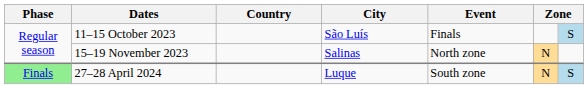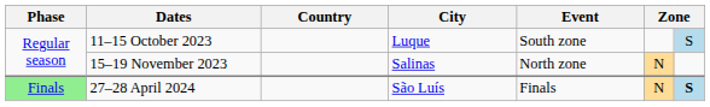 <table class="wikitable">
 <tr>
 <th width=80>Phase</th>
 <th width="180">Dates</th>
 <th width="130">Country</th>
 <th width="130">City</th>
 <th width="130">Event</th>
 <th colspan=2 width=50>Zone</th>
 </tr>
 <tr>
 <td style="border-bottom: 2px solid grey" rowspan=2 align=center><a href='#'>Regular<br>season</a></td>
 <td>11–15 October 2023</td>
 <td></td>
-<td><a href='#'>São Luís</a></td>
-<td>Finals</td>
+<td><a href='#'>Luque</a></td>
+<td>South zone</td>
 <td></td>
 <td bgcolor=#b4dced align=center width=25>S</td>
 </tr>
 <tr style="border-bottom: 2px solid grey">
 <td>15–19 November 2023</td>
 <td></td>
 <td><a href='#'>Salinas</a></td>
 <td>North zone</td>
 <td bgcolor=#ffdd96 align=center width=25>N</td>
 <td></td>
 </tr>
 <tr>
 <td align=center style="background: lightgreen;"><a href='#'>Finals</a></td>
 <td>27–28 April 2024</td>
 <td></td>
-<td><a href='#'>Luque</a></td>
-<td>South zone</td>
+<td><a href='#'>São Luís</a></td>
+<td>Finals</td>
 <td bgcolor=#ffdd96 align=center>N</td>
-<td bgcolor=#b4dced align=center>S</td>
+<td bgcolor=#b4dced align=center><strong>S</strong></td>
 </tr>
 </table>
